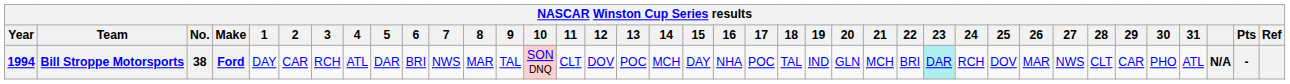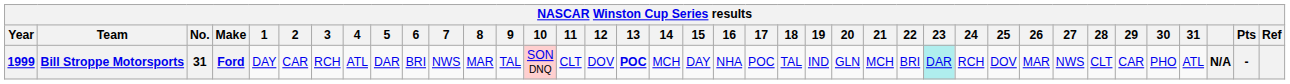 <table class="wikitable" style="text-align:center; font-size:75%">
 <tr>
 <th colspan=45><a href='#'>NASCAR</a> <a href='#'>Winston Cup Series</a> results</th>
 </tr>
 <tr>
 <th>Year</th>
 <th>Team</th>
 <th>No.</th>
 <th>Make</th>
 <th>1</th>
 <th>2</th>
 <th>3</th>
 <th>4</th>
 <th>5</th>
 <th>6</th>
 <th>7</th>
 <th>8</th>
 <th>9</th>
 <th>10</th>
 <th>11</th>
 <th>12</th>
 <th>13</th>
 <th>14</th>
 <th>15</th>
 <th>16</th>
 <th>17</th>
 <th>18</th>
 <th>19</th>
 <th>20</th>
 <th>21</th>
 <th>22</th>
 <th>23</th>
 <th>24</th>
 <th>25</th>
 <th>26</th>
 <th>27</th>
 <th>28</th>
 <th>29</th>
 <th>30</th>
 <th>31</th>
 <th></th>
 <th>Pts</th>
 <th>Ref</th>
 </tr>
 <tr>
-<th><a href='#'>1994</a></th>
+<th><a href='#'>1999</a></th>
 <th><a href='#'>Bill Stroppe Motorsports</a></th>
-<th>38</th>
+<th>31</th>
 <th><a href='#'>Ford</a></th>
 <td><a href='#'>DAY</a></td>
 <td><a href='#'>CAR</a></td>
 <td><a href='#'>RCH</a></td>
 <td><a href='#'>ATL</a></td>
 <td><a href='#'>DAR</a></td>
 <td><a href='#'>BRI</a></td>
 <td><a href='#'>NWS</a></td>
 <td><a href='#'>MAR</a></td>
 <td><a href='#'>TAL</a></td>
 <td bgcolor="FFCFCF"><a href='#'>SON</a><br><small>DNQ</small></td>
 <td><a href='#'>CLT</a></td>
 <td><a href='#'>DOV</a></td>
-<td><a href='#'>POC</a></td>
+<td><strong><a href='#'>POC</a></strong></td>
 <td><a href='#'>MCH</a></td>
 <td><a href='#'>DAY</a></td>
 <td><a href='#'>NHA</a></td>
 <td><a href='#'>POC</a></td>
 <td><a href='#'>TAL</a></td>
 <td><a href='#'>IND</a></td>
 <td><a href='#'>GLN</a></td>
 <td><a href='#'>MCH</a></td>
 <td><a href='#'>BRI</a></td>
 <td style="background: paleturquoise;"><a href='#'>DAR</a></td>
 <td><a href='#'>RCH</a></td>
 <td><a href='#'>DOV</a></td>
 <td><a href='#'>MAR</a></td>
 <td><a href='#'>NWS</a></td>
 <td><a href='#'>CLT</a></td>
 <td><a href='#'>CAR</a></td>
 <td><a href='#'>PHO</a></td>
 <td><a href='#'>ATL</a></td>
 <th>N/A</th>
 <th>-</th>
 <th></th>
 </tr>
 </table>
